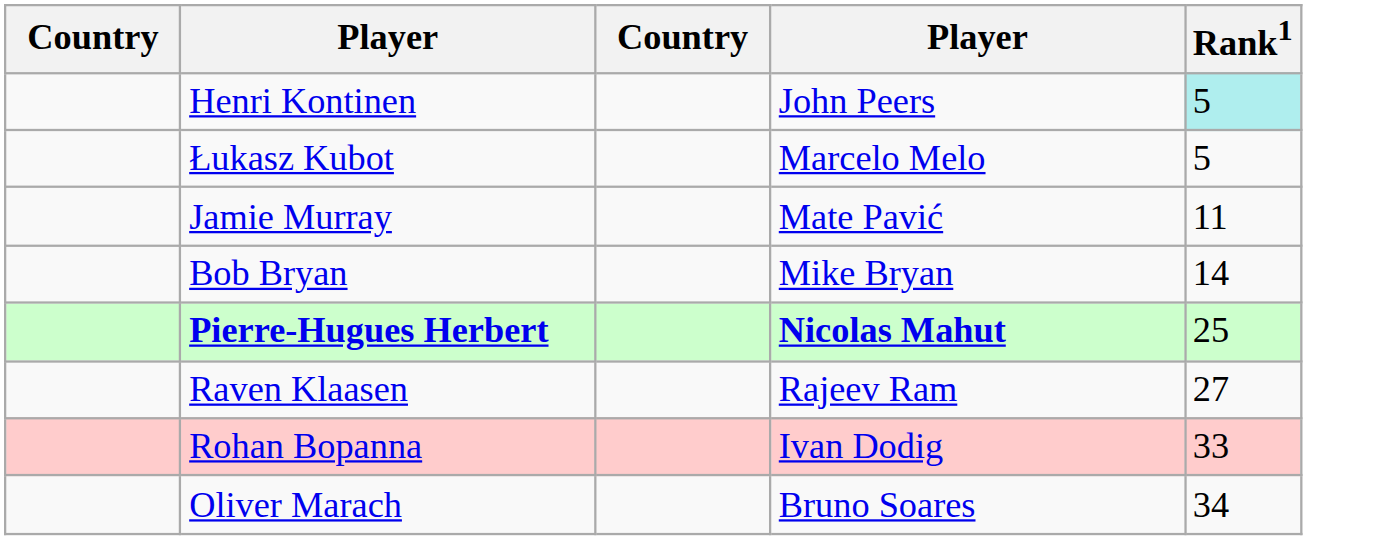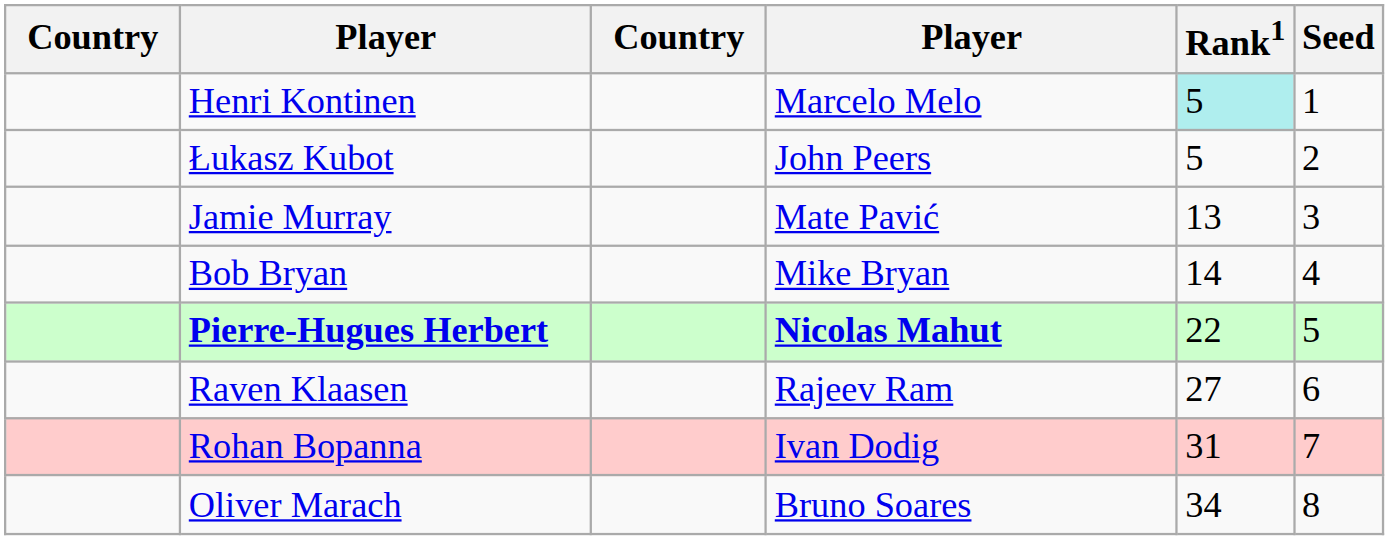 <table class="sortable wikitable">
 <tr>
 <th width="70">Country</th>
 <th width="175">Player</th>
 <th width="70">Country</th>
 <th width="175">Player</th>
 <th>Rank<sup>1</sup></th>
+<th>Seed</th>
 </tr>
 <tr>
 <td></td>
 <td><a href='#'>Henri Kontinen</a></td>
 <td></td>
-<td><a href='#'>John Peers</a></td>
+<td><a href='#'>Marcelo Melo</a></td>
 <td style="background: paleturquoise;">5</td>
+<td>1</td>
 </tr>
 <tr>
 <td></td>
 <td><a href='#'>Łukasz Kubot</a></td>
 <td></td>
-<td><a href='#'>Marcelo Melo</a></td>
+<td><a href='#'>John Peers</a></td>
 <td>5</td>
+<td>2</td>
 </tr>
 <tr>
 <td></td>
 <td><a href='#'>Jamie Murray</a></td>
 <td></td>
 <td><a href='#'>Mate Pavić</a></td>
-<td>11</td>
+<td>13</td>
+<td>3</td>
 </tr>
 <tr>
 <td></td>
 <td><a href='#'>Bob Bryan</a></td>
 <td></td>
 <td><a href='#'>Mike Bryan</a></td>
 <td>14</td>
+<td>4</td>
 </tr>
 <tr style="background:#cfc;">
 <td></td>
 <td><strong><a href='#'>Pierre-Hugues Herbert</a></strong></td>
 <td></td>
 <td><strong><a href='#'>Nicolas Mahut</a></strong></td>
-<td>25</td>
+<td>22</td>
+<td>5</td>
 </tr>
 <tr>
 <td></td>
 <td><a href='#'>Raven Klaasen</a></td>
 <td></td>
 <td><a href='#'>Rajeev Ram</a></td>
 <td>27</td>
+<td>6</td>
 </tr>
 <tr style="background:#fcc;">
 <td></td>
 <td><a href='#'>Rohan Bopanna</a></td>
 <td></td>
 <td><a href='#'>Ivan Dodig</a></td>
-<td>33</td>
+<td>31</td>
+<td>7</td>
 </tr>
 <tr>
 <td></td>
 <td><a href='#'>Oliver Marach</a></td>
 <td></td>
 <td><a href='#'>Bruno Soares</a></td>
 <td>34</td>
+<td>8</td>
 </tr>
 </table>
